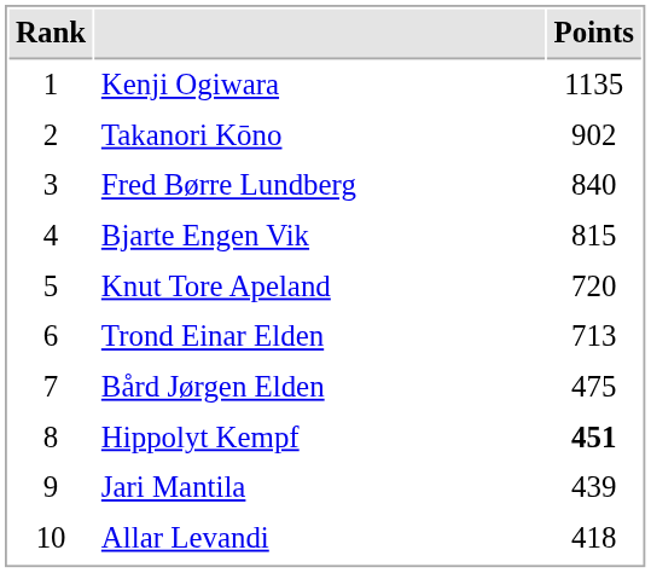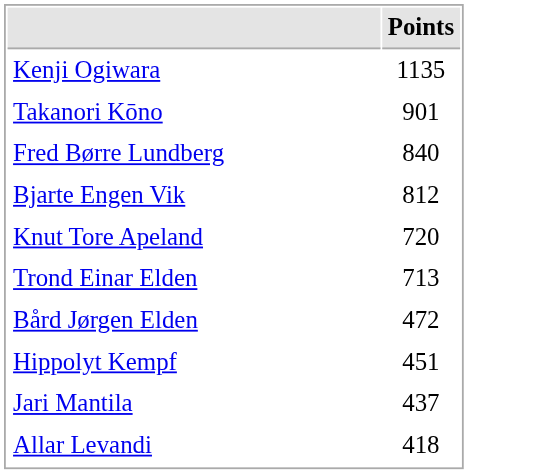 <table cellspacing="1" cellpadding="3" style="border:1px solid #AAAAAA;font-size:86%">
 <tr bgcolor="#E4E4E4">
-<th style="border-bottom:1px solid #AAAAAA" width=10>Rank</th>
 <th style="border-bottom:1px solid #AAAAAA" width=200></th>
 <th style="border-bottom:1px solid #AAAAAA" width=20>Points</th>
 </tr>
 <tr align="center">
-<td>1</td>
 <td align="left"> <a href='#'>Kenji Ogiwara</a></td>
 <td>1135</td>
 </tr>
 <tr align="center">
-<td>2</td>
 <td align="left"> <a href='#'>Takanori Kōno</a></td>
-<td>902</td>
+<td>901</td>
 </tr>
 <tr align="center">
-<td>3</td>
 <td align="left"> <a href='#'>Fred Børre Lundberg</a></td>
 <td>840</td>
 </tr>
 <tr align="center">
-<td>4</td>
 <td align="left"> <a href='#'>Bjarte Engen Vik</a></td>
-<td>815</td>
+<td>812</td>
 </tr>
 <tr align="center">
-<td>5</td>
 <td align="left"> <a href='#'>Knut Tore Apeland</a></td>
 <td>720</td>
 </tr>
 <tr align="center">
-<td>6</td>
 <td align="left"> <a href='#'>Trond Einar Elden</a></td>
 <td>713</td>
 </tr>
 <tr align="center">
-<td>7</td>
 <td align="left"> <a href='#'>Bård Jørgen Elden</a></td>
-<td>475</td>
+<td>472</td>
 </tr>
 <tr align="center">
-<td>8</td>
 <td align="left"> <a href='#'>Hippolyt Kempf</a></td>
-<td><strong>451</strong></td>
+<td>451</td>
 </tr>
 <tr align="center">
-<td>9</td>
 <td align="left"> <a href='#'>Jari Mantila</a></td>
-<td>439</td>
+<td>437</td>
 </tr>
 <tr align="center">
-<td>10</td>
 <td align="left"> <a href='#'>Allar Levandi</a></td>
 <td>418</td>
 </tr>
 </table>
